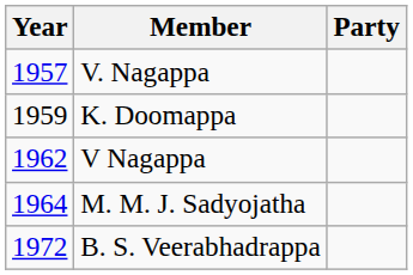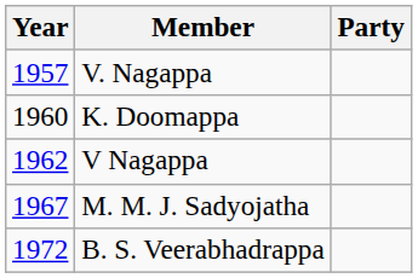 <table class="wikitable sortable">
 <tr>
 <th>Year</th>
 <th>Member</th>
 <th colspan="2">Party</th>
 </tr>
 <tr>
 <td><a href='#'>1957</a></td>
 <td>V. Nagappa</td>
 <td></td>
 </tr>
 <tr>
-<td>1959</td>
+<td>1960</td>
 <td>K. Doomappa</td>
 </tr>
 <tr>
 <td><a href='#'>1962</a></td>
 <td>V Nagappa</td>
 <td></td>
 </tr>
 <tr>
-<td><a href='#'>1964</a></td>
+<td><a href='#'>1967</a></td>
 <td>M. M. J. Sadyojatha</td>
 </tr>
 <tr>
 <td><a href='#'>1972</a></td>
 <td>B. S. Veerabhadrappa</td>
 <td></td>
 </tr>
 </table>
